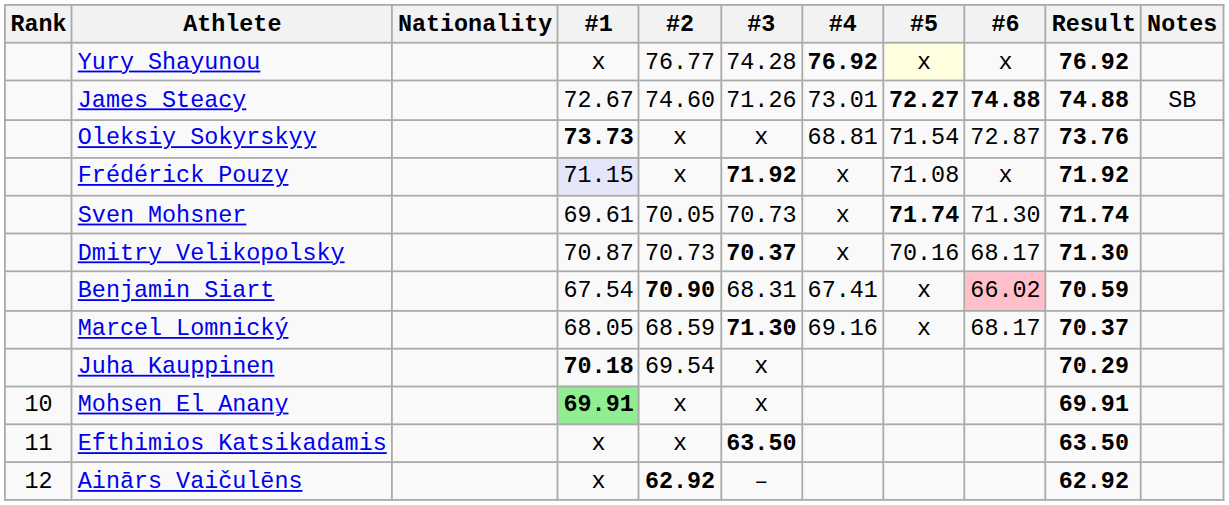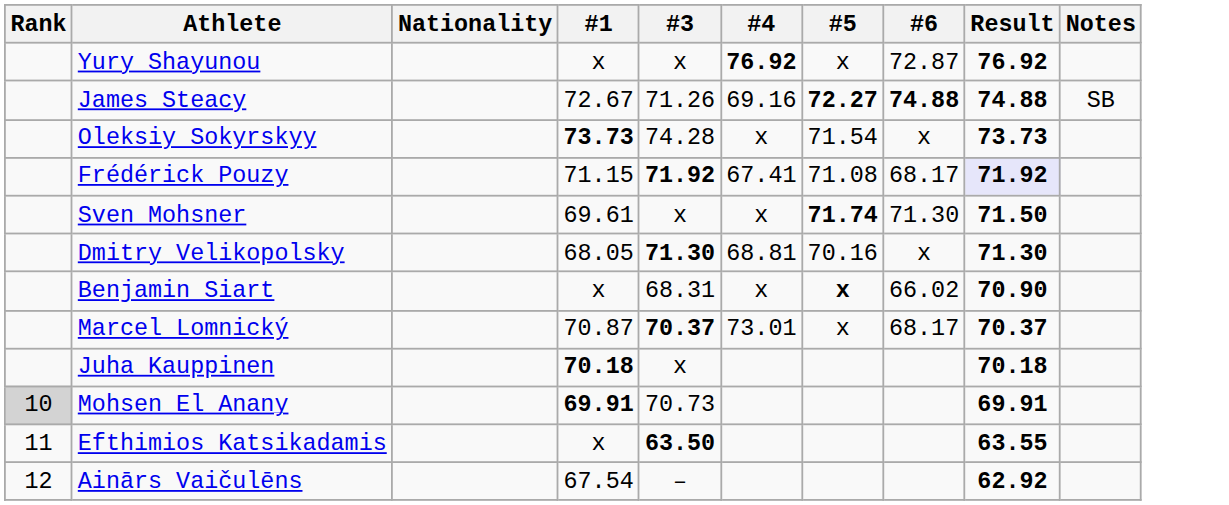 <table class="wikitable sortable" style="text-align:center">
 <tr>
 <th>Rank</th>
 <th>Athlete</th>
 <th>Nationality</th>
 <th>#1</th>
-<th>#2</th>
 <th>#3</th>
 <th>#4</th>
 <th>#5</th>
 <th>#6</th>
 <th>Result</th>
 <th>Notes</th>
 </tr>
 <tr>
 <td></td>
 <td align="left"><a href='#'>Yury Shayunou</a></td>
 <td align=left></td>
 <td>x</td>
-<td>76.77</td>
-<td>74.28</td>
+<td>x</td>
 <td><strong>76.92</strong></td>
-<td style="background: lightyellow;">x</td>
 <td>x</td>
+<td>72.87</td>
 <td><strong>76.92</strong></td>
 <td></td>
 </tr>
 <tr>
 <td></td>
 <td align="left"><a href='#'>James Steacy</a></td>
 <td align=left></td>
 <td>72.67</td>
-<td>74.60</td>
 <td>71.26</td>
-<td>73.01</td>
+<td>69.16</td>
 <td><strong>72.27</strong></td>
 <td><strong>74.88</strong></td>
 <td><strong>74.88</strong></td>
 <td>SB</td>
 </tr>
 <tr>
 <td></td>
 <td align="left"><a href='#'>Oleksiy Sokyrskyy</a></td>
 <td align=left></td>
 <td><strong>73.73</strong></td>
+<td>74.28</td>
 <td>x</td>
+<td>71.54</td>
 <td>x</td>
-<td>68.81</td>
-<td>71.54</td>
-<td>72.87</td>
-<td><strong>73.76</strong></td>
+<td><strong>73.73</strong></td>
 <td></td>
 </tr>
 <tr>
 <td></td>
 <td align="left"><a href='#'>Frédérick Pouzy</a></td>
 <td align=left></td>
-<td style="background: lavender;">71.15</td>
-<td>x</td>
+<td>71.15</td>
 <td><strong>71.92</strong></td>
-<td>x</td>
+<td>67.41</td>
 <td>71.08</td>
-<td>x</td>
-<td><strong>71.92</strong></td>
+<td>68.17</td>
+<td style="background: lavender;"><strong>71.92</strong></td>
 <td></td>
 </tr>
 <tr>
 <td></td>
 <td align="left"><a href='#'>Sven Mohsner</a></td>
 <td align=left></td>
 <td>69.61</td>
-<td>70.05</td>
-<td>70.73</td>
+<td>x</td>
 <td>x</td>
 <td><strong>71.74</strong></td>
 <td>71.30</td>
-<td><strong>71.74</strong></td>
+<td><strong>71.50</strong></td>
 <td></td>
 </tr>
 <tr>
 <td></td>
 <td align="left"><a href='#'>Dmitry Velikopolsky</a></td>
 <td align=left></td>
-<td>70.87</td>
-<td>70.73</td>
-<td><strong>70.37</strong></td>
+<td>68.05</td>
+<td><strong>71.30</strong></td>
+<td>68.81</td>
+<td>70.16</td>
 <td>x</td>
-<td>70.16</td>
-<td>68.17</td>
 <td><strong>71.30</strong></td>
 <td></td>
 </tr>
 <tr>
 <td></td>
 <td align="left"><a href='#'>Benjamin Siart</a></td>
 <td align=left></td>
-<td>67.54</td>
+<td>x</td>
+<td>68.31</td>
+<td>x</td>
+<td><strong>x</strong></td>
+<td>66.02</td>
 <td><strong>70.90</strong></td>
-<td>68.31</td>
-<td>67.41</td>
-<td>x</td>
-<td style="background: pink;">66.02</td>
-<td><strong>70.59</strong></td>
 <td></td>
 </tr>
 <tr>
 <td></td>
 <td align="left"><a href='#'>Marcel Lomnický</a></td>
 <td align=left></td>
-<td>68.05</td>
-<td>68.59</td>
-<td><strong>71.30</strong></td>
-<td>69.16</td>
+<td>70.87</td>
+<td><strong>70.37</strong></td>
+<td>73.01</td>
 <td>x</td>
 <td>68.17</td>
 <td><strong>70.37</strong></td>
 <td></td>
 </tr>
 <tr>
 <td></td>
 <td align="left"><a href='#'>Juha Kauppinen</a></td>
 <td align=left></td>
 <td><strong>70.18</strong></td>
-<td>69.54</td>
 <td>x</td>
 <td></td>
 <td></td>
 <td></td>
-<td><strong>70.29</strong></td>
+<td><strong>70.18</strong></td>
 <td></td>
 </tr>
 <tr>
-<td>10</td>
+<td style="background: lightgrey;">10</td>
 <td align="left"><a href='#'>Mohsen El Anany</a></td>
 <td align=left></td>
-<td style="background: lightgreen;"><strong>69.91</strong></td>
-<td>x</td>
-<td>x</td>
+<td><strong>69.91</strong></td>
+<td>70.73</td>
 <td></td>
 <td></td>
 <td></td>
 <td><strong>69.91</strong></td>
 <td></td>
 </tr>
 <tr>
 <td>11</td>
 <td align="left"><a href='#'>Efthimios Katsikadamis</a></td>
 <td align=left></td>
 <td>x</td>
-<td>x</td>
 <td><strong>63.50</strong></td>
 <td></td>
 <td></td>
 <td></td>
-<td><strong>63.50</strong></td>
+<td><strong>63.55</strong></td>
 <td></td>
 </tr>
 <tr>
 <td>12</td>
 <td align="left"><a href='#'>Ainārs Vaičulēns</a></td>
 <td align=left></td>
-<td>x</td>
-<td><strong>62.92</strong></td>
+<td>67.54</td>
 <td>–</td>
 <td></td>
 <td></td>
 <td></td>
 <td><strong>62.92</strong></td>
 <td></td>
 </tr>
 </table>
